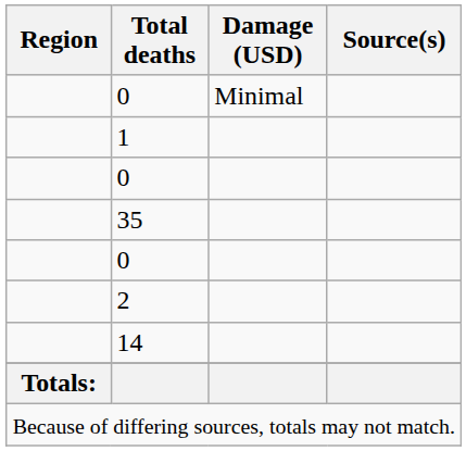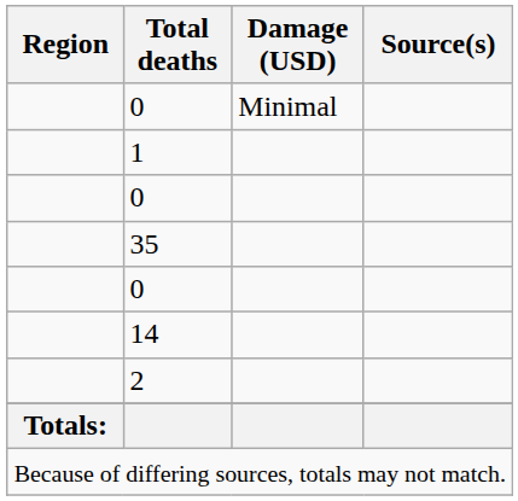 <table class="wikitable sortable" style="float:right; margin:0 0 0.5em 1em; float:right;">
 <tr style="text-align:center;">
 <th><strong>Region</strong></th>
 <th>Total<br>deaths</th>
 <th>Damage<br>(USD)</th>
 <th ! class="unsortable">Source(s)</th>
 </tr>
 <tr>
 <td></td>
 <td>0</td>
 <td>Minimal</td>
 <td></td>
 </tr>
 <tr>
 <td></td>
 <td>1</td>
 <td></td>
 <td></td>
 </tr>
 <tr>
 <td></td>
 <td>0</td>
 <td></td>
 <td></td>
 </tr>
 <tr>
 <td></td>
 <td>35</td>
 <td></td>
 <td></td>
 </tr>
 <tr>
 <td></td>
 <td>0</td>
 <td></td>
 <td></td>
 </tr>
 <tr>
 <td></td>
-<td>2</td>
+<td>14</td>
 <td></td>
 <td></td>
 </tr>
 <tr>
 <td></td>
-<td>14</td>
+<td>2</td>
 <td></td>
 <td></td>
 </tr>
 <tr>
 </tr>
 <tr class="sortbottom">
 <th>Totals:</th>
 <th></th>
 <th></th>
 <th></th>
 </tr>
 <tr class="sortbottom">
 <td colspan = 4><small>Because of differing sources, totals may not match.</small></td>
 </tr>
 </table>
